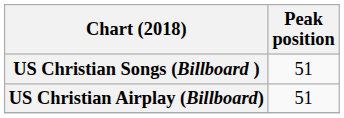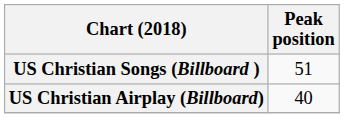 <table class="wikitable plainrowheaders" style="text-align:center">
 <tr>
 <th scope="col">Chart (2018)</th>
 <th scope="col">Peak<br>position</th>
 </tr>
 <tr>
 <th scope="row">US Christian Songs (<em>Billboard </em>)</th>
 <td>51</td>
 </tr>
 <tr>
 <th scope="row">US Christian Airplay (<em>Billboard</em>)</th>
-<td>51</td>
+<td>40</td>
 </tr>
 <tr>
 </tr>
 </table>
